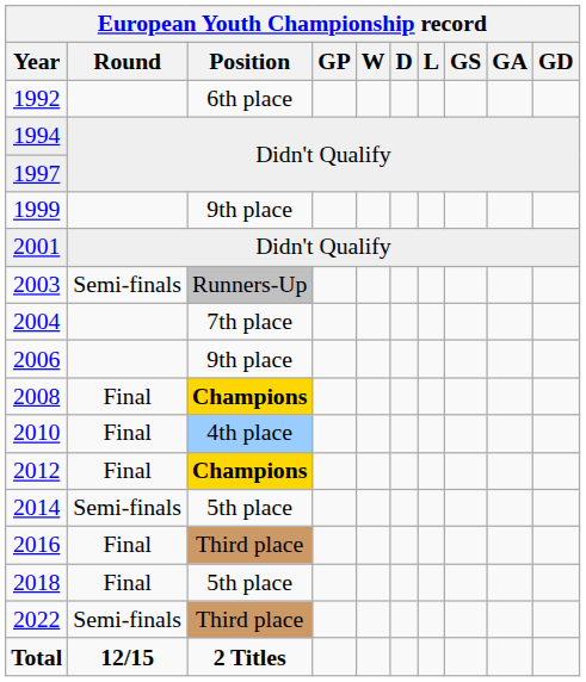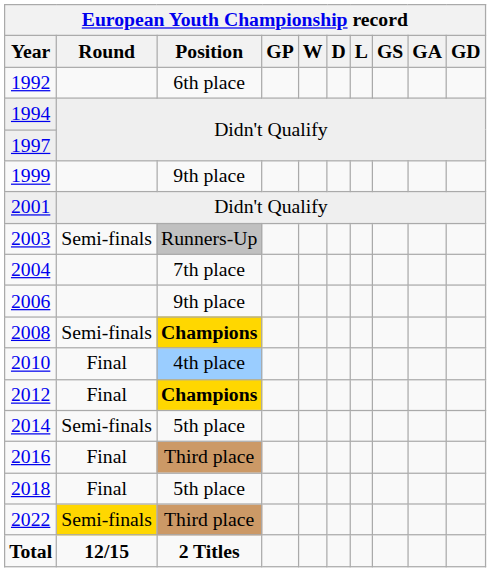 <table class="wikitable" style="text-align: center;">
 <tr>
 <th colspan=10><a href='#'>European Youth Championship</a> record</th>
 </tr>
 <tr>
 <th>Year</th>
 <th>Round</th>
 <th>Position</th>
 <th>GP</th>
 <th>W</th>
 <th>D</th>
 <th>L</th>
 <th>GS</th>
 <th>GA</th>
 <th>GD</th>
 </tr>
 <tr bgcolor=>
 <td> <a href='#'>1992</a></td>
 <td></td>
 <td>6th place</td>
 <td></td>
 <td></td>
 <td></td>
 <td></td>
 <td></td>
 <td></td>
 <td></td>
 </tr>
 <tr bgcolor=efefef>
 <td> <a href='#'>1994</a></td>
 <td colspan=10 rowspan=2>Didn't Qualify</td>
 </tr>
 <tr bgcolor=efefef>
 <td> <a href='#'>1997</a></td>
 </tr>
 <tr bgcolor=>
 <td> <a href='#'>1999</a></td>
 <td></td>
 <td>9th place</td>
 <td></td>
 <td></td>
 <td></td>
 <td></td>
 <td></td>
 <td></td>
 <td></td>
 </tr>
 <tr bgcolor=efefef>
 <td> <a href='#'>2001</a></td>
 <td colspan=10 rowspan=1>Didn't Qualify</td>
 </tr>
 <tr bgcolor=>
 <td> <a href='#'>2003</a></td>
 <td>Semi-finals</td>
 <td bgcolor=silver>Runners-Up</td>
 <td></td>
 <td></td>
 <td></td>
 <td></td>
 <td></td>
 <td></td>
 <td></td>
 </tr>
 <tr bgcolor=>
 <td> <a href='#'>2004</a></td>
 <td></td>
 <td>7th place</td>
 <td></td>
 <td></td>
 <td></td>
 <td></td>
 <td></td>
 <td></td>
 <td></td>
 </tr>
 <tr bgcolor=>
 <td> <a href='#'>2006</a></td>
 <td></td>
 <td>9th place</td>
 <td></td>
 <td></td>
 <td></td>
 <td></td>
 <td></td>
 <td></td>
 <td></td>
 </tr>
 <tr bgcolor=>
 <td> <a href='#'>2008</a></td>
-<td>Final</td>
+<td>Semi-finals</td>
 <td bgcolor=gold><strong>Champions</strong></td>
 <td></td>
 <td></td>
 <td></td>
 <td></td>
 <td></td>
 <td></td>
 <td></td>
 </tr>
 <tr bgcolor=>
 <td> <a href='#'>2010</a></td>
 <td>Final</td>
 <td bgcolor=9acdff>4th place</td>
 <td></td>
 <td></td>
 <td></td>
 <td></td>
 <td></td>
 <td></td>
 <td></td>
 </tr>
 <tr bgcolor=>
 <td> <a href='#'>2012</a></td>
 <td>Final</td>
 <td bgcolor=gold><strong>Champions</strong></td>
 <td></td>
 <td></td>
 <td></td>
 <td></td>
 <td></td>
 <td></td>
 <td></td>
 </tr>
 <tr bgcolor=>
 <td> <a href='#'>2014</a></td>
 <td>Semi-finals</td>
 <td>5th place</td>
 <td></td>
 <td></td>
 <td></td>
 <td></td>
 <td></td>
 <td></td>
 <td></td>
 </tr>
 <tr bgcolor=>
 <td> <a href='#'>2016</a></td>
 <td>Final</td>
 <td bgcolor=cc9966>Third place</td>
 <td></td>
 <td></td>
 <td></td>
 <td></td>
 <td></td>
 <td></td>
 <td></td>
 </tr>
 <tr bgcolor=>
 <td> <a href='#'>2018</a></td>
 <td>Final</td>
 <td>5th place</td>
 <td></td>
 <td></td>
 <td></td>
 <td></td>
 <td></td>
 <td></td>
 <td></td>
 </tr>
 <tr>
 <td> <a href='#'>2022</a></td>
-<td>Semi-finals</td>
+<td style="background: gold;">Semi-finals</td>
 <td bgcolor=cc9966>Third place</td>
 <td></td>
 <td></td>
 <td></td>
 <td></td>
 <td></td>
 <td></td>
 <td></td>
 </tr>
 <tr>
 <td><strong>Total</strong></td>
 <td><strong>12/15</strong></td>
 <td><strong>2 Titles</strong></td>
 <td><strong> </strong></td>
 <td><strong> </strong></td>
 <td><strong> </strong></td>
 <td><strong> </strong></td>
 <td><strong> </strong></td>
 <td><strong> </strong></td>
 <td><strong> </strong></td>
 </tr>
 </table>
